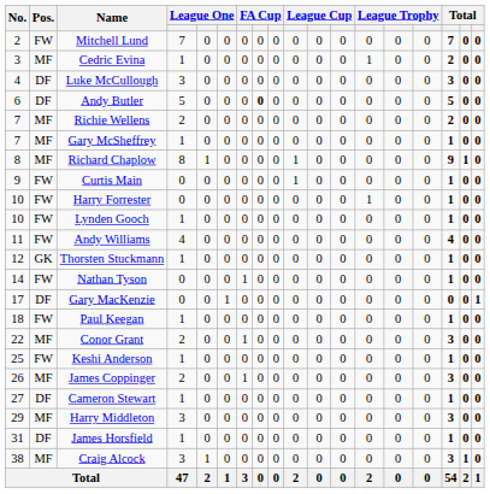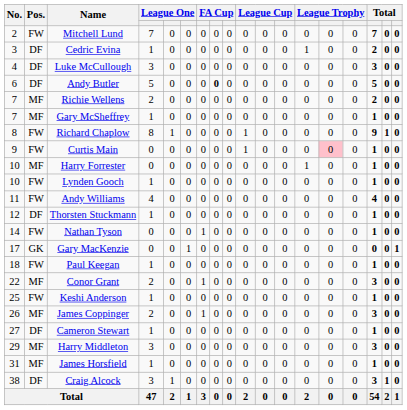 <table class="wikitable sortable" style="text-align: center;">
 <tr>
 <th rowspan="2">No.</th>
 <th rowspan="2">Pos.</th>
 <th rowspan="2">Name</th>
 <th colspan="3"><a href='#'>League One</a></th>
 <th colspan="3"><a href='#'>FA Cup</a></th>
 <th colspan="3"><a href='#'>League Cup</a></th>
 <th colspan="3"><a href='#'>League Trophy</a></th>
 <th colspan="3">Total</th>
 </tr>
 <tr>
 <th></th>
 <th></th>
 <th></th>
 <th></th>
 <th></th>
 <th></th>
 <th></th>
 <th></th>
 <th></th>
 <th></th>
 <th></th>
 <th></th>
 <th></th>
 <th></th>
 <th></th>
 </tr>
 <tr>
 <td>2</td>
 <td>FW</td>
 <td><a href='#'>Mitchell Lund</a></td>
 <td>7</td>
 <td>0</td>
 <td>0</td>
 <td>0</td>
 <td>0</td>
 <td>0</td>
 <td>0</td>
 <td>0</td>
 <td>0</td>
 <td>0</td>
 <td>0</td>
 <td>0</td>
 <td><strong>7</strong></td>
 <td><strong>0</strong></td>
 <td><strong>0</strong></td>
 </tr>
 <tr>
 <td>3</td>
-<td>MF</td>
+<td>DF</td>
 <td><a href='#'>Cedric Evina</a></td>
 <td>1</td>
 <td>0</td>
 <td>0</td>
 <td>0</td>
 <td>0</td>
 <td>0</td>
 <td>0</td>
 <td>0</td>
 <td>0</td>
 <td>1</td>
 <td>0</td>
 <td>0</td>
 <td><strong>2</strong></td>
 <td><strong>0</strong></td>
 <td><strong>0</strong></td>
 </tr>
 <tr>
 <td>4</td>
 <td>DF</td>
 <td><a href='#'>Luke McCullough</a></td>
 <td>3</td>
 <td>0</td>
 <td>0</td>
 <td>0</td>
 <td>0</td>
 <td>0</td>
 <td>0</td>
 <td>0</td>
 <td>0</td>
 <td>0</td>
 <td>0</td>
 <td>0</td>
 <td><strong>3</strong></td>
 <td><strong>0</strong></td>
 <td><strong>0</strong></td>
 </tr>
 <tr>
 <td>6</td>
 <td>DF</td>
 <td><a href='#'>Andy Butler</a></td>
 <td>5</td>
 <td>0</td>
 <td>0</td>
 <td>0</td>
 <td><strong>0</strong></td>
 <td>0</td>
 <td>0</td>
 <td>0</td>
 <td>0</td>
 <td>0</td>
 <td>0</td>
 <td>0</td>
 <td><strong>5</strong></td>
 <td><strong>0</strong></td>
 <td><strong>0</strong></td>
 </tr>
 <tr>
 <td>7</td>
 <td>MF</td>
 <td><a href='#'>Richie Wellens</a></td>
 <td>2</td>
 <td>0</td>
 <td>0</td>
 <td>0</td>
 <td>0</td>
 <td>0</td>
 <td>0</td>
 <td>0</td>
 <td>0</td>
 <td>0</td>
 <td>0</td>
 <td>0</td>
 <td><strong>2</strong></td>
 <td><strong>0</strong></td>
 <td><strong>0</strong></td>
 </tr>
 <tr>
 <td>7</td>
 <td>MF</td>
 <td><a href='#'>Gary McSheffrey</a></td>
 <td>1</td>
 <td>0</td>
 <td>0</td>
 <td>0</td>
 <td>0</td>
 <td>0</td>
 <td>0</td>
 <td>0</td>
 <td>0</td>
 <td>0</td>
 <td>0</td>
 <td>0</td>
 <td><strong>1</strong></td>
 <td><strong>0</strong></td>
 <td><strong>0</strong></td>
 </tr>
 <tr>
 <td>8</td>
-<td>MF</td>
+<td>FW</td>
 <td><a href='#'>Richard Chaplow</a></td>
 <td>8</td>
 <td>1</td>
 <td>0</td>
 <td>0</td>
 <td>0</td>
 <td>0</td>
 <td>1</td>
 <td>0</td>
 <td>0</td>
 <td>0</td>
 <td>0</td>
 <td>0</td>
 <td><strong>9</strong></td>
 <td><strong>1</strong></td>
 <td><strong>0</strong></td>
 </tr>
 <tr>
 <td>9</td>
 <td>FW</td>
 <td><a href='#'>Curtis Main</a></td>
 <td>0</td>
 <td>0</td>
 <td>0</td>
 <td>0</td>
 <td>0</td>
 <td>0</td>
 <td>1</td>
 <td>0</td>
 <td>0</td>
 <td>0</td>
-<td>0</td>
+<td style="background: pink;">0</td>
 <td>0</td>
 <td><strong>1</strong></td>
 <td><strong>0</strong></td>
 <td><strong>0</strong></td>
 </tr>
 <tr>
 <td>10</td>
-<td>FW</td>
+<td>MF</td>
 <td><a href='#'>Harry Forrester</a></td>
 <td>0</td>
 <td>0</td>
 <td>0</td>
 <td>0</td>
 <td>0</td>
 <td>0</td>
 <td>0</td>
 <td>0</td>
 <td>0</td>
 <td>1</td>
 <td>0</td>
 <td>0</td>
 <td><strong>1</strong></td>
 <td><strong>0</strong></td>
 <td><strong>0</strong></td>
 </tr>
 <tr>
 <td>10</td>
 <td>FW</td>
 <td><a href='#'>Lynden Gooch</a></td>
 <td>1</td>
 <td>0</td>
 <td>0</td>
 <td>0</td>
 <td>0</td>
 <td>0</td>
 <td>0</td>
 <td>0</td>
 <td>0</td>
 <td>0</td>
 <td>0</td>
 <td>0</td>
 <td><strong>1</strong></td>
 <td><strong>0</strong></td>
 <td><strong>0</strong></td>
 </tr>
 <tr>
 <td>11</td>
 <td>FW</td>
 <td><a href='#'>Andy Williams</a></td>
 <td>4</td>
 <td>0</td>
 <td>0</td>
 <td>0</td>
 <td>0</td>
 <td>0</td>
 <td>0</td>
 <td>0</td>
 <td>0</td>
 <td>0</td>
 <td>0</td>
 <td>0</td>
 <td><strong>4</strong></td>
 <td><strong>0</strong></td>
 <td><strong>0</strong></td>
 </tr>
 <tr>
 <td>12</td>
-<td>GK</td>
+<td>DF</td>
 <td><a href='#'>Thorsten Stuckmann</a></td>
 <td>1</td>
 <td>0</td>
 <td>0</td>
 <td>0</td>
 <td>0</td>
 <td>0</td>
 <td>0</td>
 <td>0</td>
 <td>0</td>
 <td>0</td>
 <td>0</td>
 <td>0</td>
 <td><strong>1</strong></td>
 <td><strong>0</strong></td>
 <td><strong>0</strong></td>
 </tr>
 <tr>
 <td>14</td>
 <td>FW</td>
 <td><a href='#'>Nathan Tyson</a></td>
 <td>0</td>
 <td>0</td>
 <td>0</td>
 <td>1</td>
 <td>0</td>
 <td>0</td>
 <td>0</td>
 <td>0</td>
 <td>0</td>
 <td>0</td>
 <td>0</td>
 <td>0</td>
 <td><strong>1</strong></td>
 <td><strong>0</strong></td>
 <td><strong>0</strong></td>
 </tr>
 <tr>
 <td>17</td>
-<td>DF</td>
+<td>GK</td>
 <td><a href='#'>Gary MacKenzie</a></td>
 <td>0</td>
 <td>0</td>
 <td>1</td>
 <td>0</td>
 <td>0</td>
 <td>0</td>
 <td>0</td>
 <td>0</td>
 <td>0</td>
 <td>0</td>
 <td>0</td>
 <td>0</td>
 <td><strong>0</strong></td>
 <td><strong>0</strong></td>
 <td><strong>1</strong></td>
 </tr>
 <tr>
 <td>18</td>
 <td>FW</td>
 <td><a href='#'>Paul Keegan</a></td>
 <td>1</td>
 <td>0</td>
 <td>0</td>
 <td>0</td>
 <td>0</td>
 <td>0</td>
 <td>0</td>
 <td>0</td>
 <td>0</td>
 <td>0</td>
 <td>0</td>
 <td>0</td>
 <td><strong>1</strong></td>
 <td><strong>0</strong></td>
 <td><strong>0</strong></td>
 </tr>
 <tr>
 <td>22</td>
 <td>MF</td>
 <td><a href='#'>Conor Grant</a></td>
 <td>2</td>
 <td>0</td>
 <td>0</td>
 <td>1</td>
 <td>0</td>
 <td>0</td>
 <td>0</td>
 <td>0</td>
 <td>0</td>
 <td>0</td>
 <td>0</td>
 <td>0</td>
 <td><strong>3</strong></td>
 <td><strong>0</strong></td>
 <td><strong>0</strong></td>
 </tr>
 <tr>
 <td>25</td>
 <td>FW</td>
 <td><a href='#'>Keshi Anderson</a></td>
 <td>1</td>
 <td>0</td>
 <td>0</td>
 <td>0</td>
 <td>0</td>
 <td>0</td>
 <td>0</td>
 <td>0</td>
 <td>0</td>
 <td>0</td>
 <td>0</td>
 <td>0</td>
 <td><strong>1</strong></td>
 <td><strong>0</strong></td>
 <td><strong>0</strong></td>
 </tr>
 <tr>
 <td>26</td>
 <td>MF</td>
 <td><a href='#'>James Coppinger</a></td>
 <td>2</td>
 <td>0</td>
 <td>0</td>
 <td>1</td>
 <td>0</td>
 <td>0</td>
 <td>0</td>
 <td>0</td>
 <td>0</td>
 <td>0</td>
 <td>0</td>
 <td>0</td>
 <td><strong>3</strong></td>
 <td><strong>0</strong></td>
 <td><strong>0</strong></td>
 </tr>
 <tr>
 <td>27</td>
 <td>DF</td>
 <td><a href='#'>Cameron Stewart</a></td>
 <td>1</td>
 <td>0</td>
 <td>0</td>
 <td>0</td>
 <td>0</td>
 <td>0</td>
 <td>0</td>
 <td>0</td>
 <td>0</td>
 <td>0</td>
 <td>0</td>
 <td>0</td>
 <td><strong>1</strong></td>
 <td><strong>0</strong></td>
 <td><strong>0</strong></td>
 </tr>
 <tr>
 <td>29</td>
 <td>MF</td>
 <td><a href='#'>Harry Middleton</a></td>
 <td>3</td>
 <td>0</td>
 <td>0</td>
 <td>0</td>
 <td>0</td>
 <td>0</td>
 <td>0</td>
 <td>0</td>
 <td>0</td>
 <td>0</td>
 <td>0</td>
 <td>0</td>
 <td><strong>3</strong></td>
 <td><strong>0</strong></td>
 <td><strong>0</strong></td>
 </tr>
 <tr>
 <td>31</td>
-<td>DF</td>
+<td>MF</td>
 <td><a href='#'>James Horsfield</a></td>
 <td>1</td>
 <td>0</td>
 <td>0</td>
 <td>0</td>
 <td>0</td>
 <td>0</td>
 <td>0</td>
 <td>0</td>
 <td>0</td>
 <td>0</td>
 <td>0</td>
 <td>0</td>
 <td><strong>1</strong></td>
 <td><strong>0</strong></td>
 <td><strong>0</strong></td>
 </tr>
 <tr>
 <td>38</td>
-<td>MF</td>
+<td>DF</td>
 <td><a href='#'>Craig Alcock</a></td>
 <td>3</td>
 <td>1</td>
 <td>0</td>
 <td>0</td>
 <td>0</td>
 <td>0</td>
 <td>0</td>
 <td>0</td>
 <td>0</td>
 <td>0</td>
 <td>0</td>
 <td>0</td>
 <td><strong>3</strong></td>
 <td><strong>1</strong></td>
 <td><strong>0</strong></td>
 </tr>
 <tr>
 <th colspan="3">Total</th>
 <th>47</th>
 <th>2</th>
 <th>1</th>
 <th>3</th>
 <th>0</th>
 <th>0</th>
 <th>2</th>
 <th>0</th>
 <th>0</th>
 <th>2</th>
 <th>0</th>
 <th>0</th>
 <th>54</th>
 <th>2</th>
 <th>1</th>
 </tr>
 </table>
